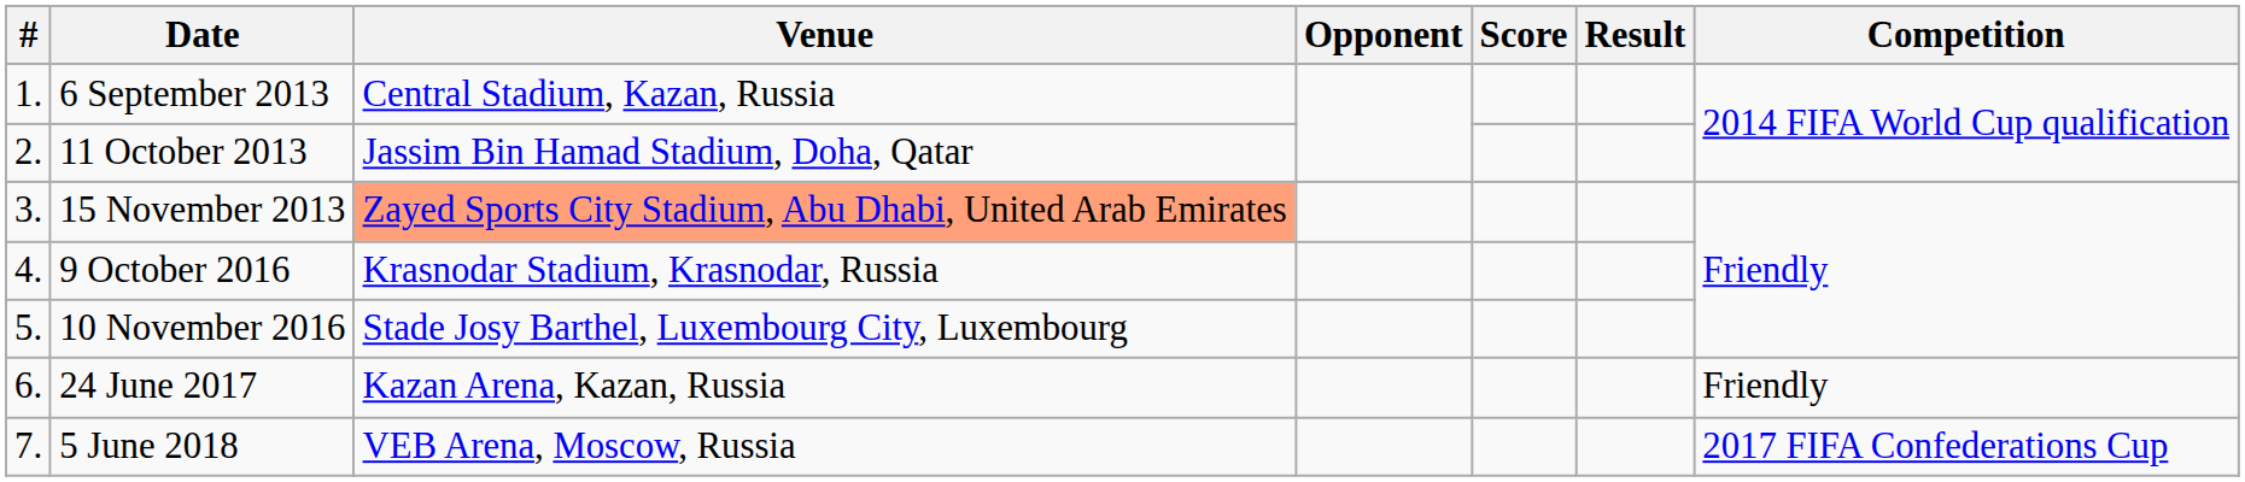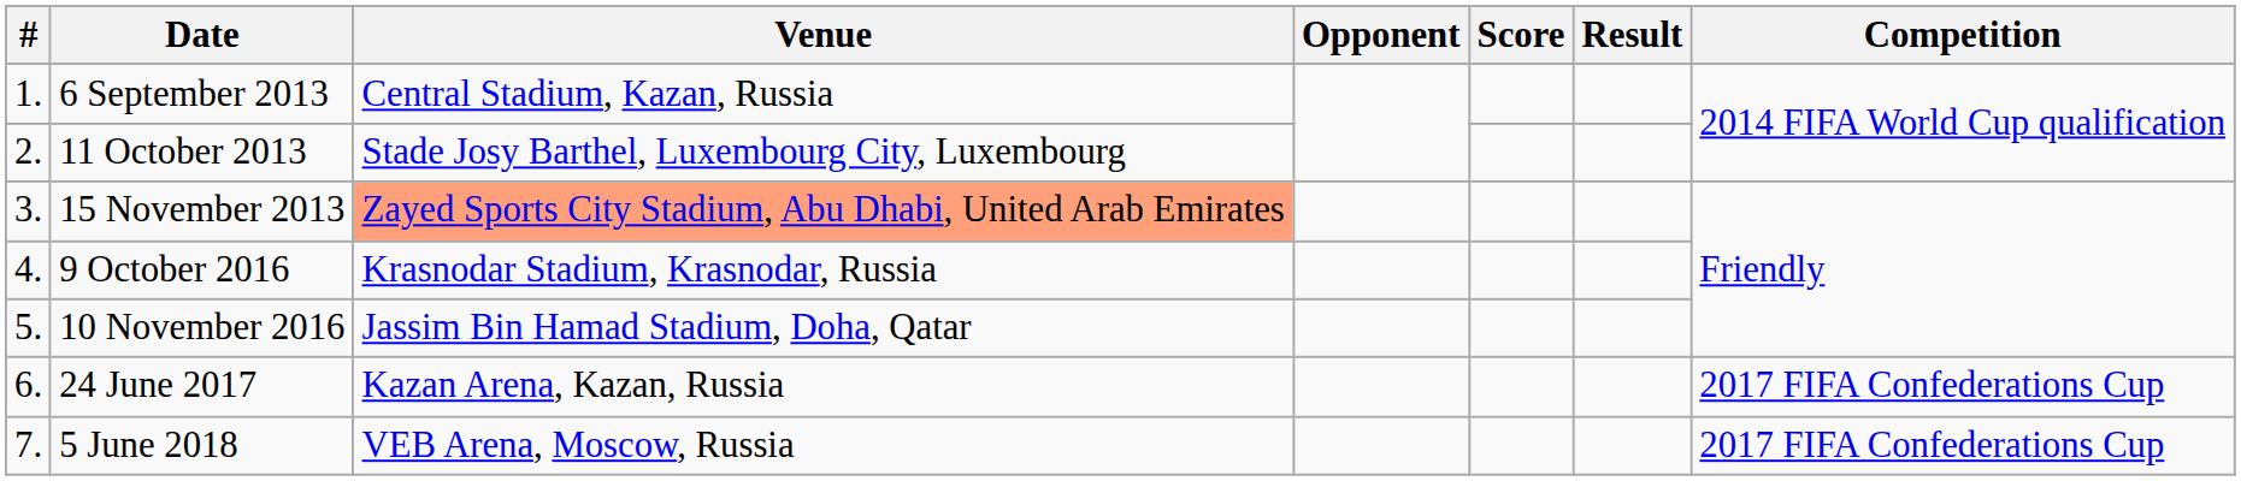 <table class="wikitable" style="font-size:100%">
 <tr>
 <th>#</th>
 <th>Date</th>
 <th>Venue</th>
 <th>Opponent</th>
 <th>Score</th>
 <th>Result</th>
 <th>Competition</th>
 </tr>
 <tr>
 <td>1.</td>
 <td>6 September 2013</td>
 <td><a href='#'>Central Stadium</a>, <a href='#'>Kazan</a>, Russia</td>
 <td rowspan=2></td>
 <td></td>
 <td></td>
 <td rowspan=2><a href='#'>2014 FIFA World Cup qualification</a></td>
 </tr>
 <tr>
 <td>2.</td>
 <td>11 October 2013</td>
-<td><a href='#'>Jassim Bin Hamad Stadium</a>, <a href='#'>Doha</a>, Qatar</td>
+<td><a href='#'>Stade Josy Barthel</a>, <a href='#'>Luxembourg City</a>, Luxembourg</td>
 <td></td>
 <td></td>
 </tr>
 <tr>
 <td>3.</td>
 <td>15 November 2013</td>
 <td style="background: lightsalmon;"><a href='#'>Zayed Sports City Stadium</a>, <a href='#'>Abu Dhabi</a>, United Arab Emirates</td>
 <td></td>
 <td></td>
 <td></td>
 <td rowspan=3><a href='#'>Friendly</a></td>
 </tr>
 <tr>
 <td>4.</td>
 <td>9 October 2016</td>
 <td><a href='#'>Krasnodar Stadium</a>, <a href='#'>Krasnodar</a>, Russia</td>
 <td></td>
 <td></td>
 <td></td>
 </tr>
 <tr>
 <td>5.</td>
 <td>10 November 2016</td>
-<td><a href='#'>Stade Josy Barthel</a>, <a href='#'>Luxembourg City</a>, Luxembourg</td>
+<td><a href='#'>Jassim Bin Hamad Stadium</a>, <a href='#'>Doha</a>, Qatar</td>
 <td></td>
 <td></td>
 <td></td>
 </tr>
 <tr>
 <td>6.</td>
 <td>24 June 2017</td>
 <td><a href='#'>Kazan Arena</a>, Kazan, Russia</td>
 <td></td>
 <td></td>
 <td></td>
-<td>Friendly</td>
+<td><a href='#'>2017 FIFA Confederations Cup</a></td>
 </tr>
 <tr>
 <td>7.</td>
 <td>5 June 2018</td>
 <td><a href='#'>VEB Arena</a>, <a href='#'>Moscow</a>, Russia</td>
 <td></td>
 <td></td>
 <td></td>
 <td><a href='#'>2017 FIFA Confederations Cup</a></td>
 </tr>
 </table>
